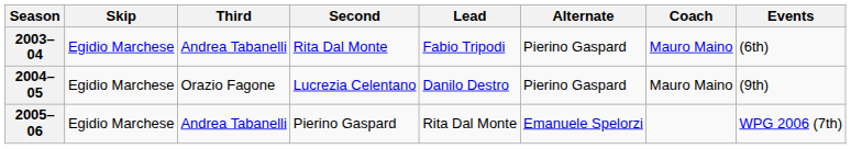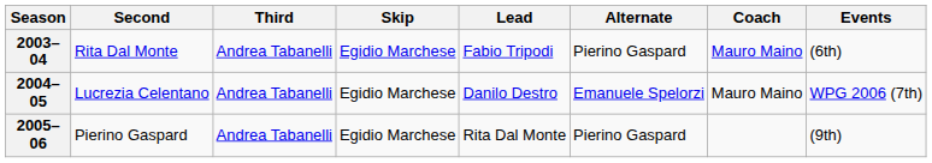 <table class="wikitable">
 <tr>
 <th scope="col" width=60>Season</th>
+<th scope="col">Second</th>
+<th scope="col">Third</th>
 <th scope="col">Skip</th>
-<th scope="col">Third</th>
-<th scope="col">Second</th>
 <th scope="col">Lead</th>
 <th scope="col">Alternate</th>
 <th scope="col">Coach</th>
 <th scope="col">Events</th>
 </tr>
 <tr>
 <th scope="row">2003–04</th>
+<td><a href='#'>Rita Dal Monte</a></td>
+<td><a href='#'>Andrea Tabanelli</a></td>
 <td><a href='#'>Egidio Marchese</a></td>
-<td><a href='#'>Andrea Tabanelli</a></td>
-<td><a href='#'>Rita Dal Monte</a></td>
 <td><a href='#'>Fabio Tripodi</a></td>
 <td>Pierino Gaspard</td>
 <td><a href='#'>Mauro Maino</a></td>
 <td> (6th)</td>
 </tr>
 <tr>
 <th scope="row">2004–05</th>
+<td><a href='#'>Lucrezia Celentano</a></td>
+<td><a href='#'>Andrea Tabanelli</a></td>
 <td>Egidio Marchese</td>
-<td>Orazio Fagone</td>
-<td><a href='#'>Lucrezia Celentano</a></td>
 <td><a href='#'>Danilo Destro</a></td>
-<td>Pierino Gaspard</td>
+<td><a href='#'>Emanuele Spelorzi</a></td>
 <td>Mauro Maino</td>
-<td> (9th)</td>
+<td><a href='#'>WPG 2006</a> (7th)</td>
 </tr>
 <tr>
 <th scope="row">2005–06</th>
+<td>Pierino Gaspard</td>
+<td><a href='#'>Andrea Tabanelli</a></td>
 <td>Egidio Marchese</td>
-<td><a href='#'>Andrea Tabanelli</a></td>
+<td>Rita Dal Monte</td>
 <td>Pierino Gaspard</td>
-<td>Rita Dal Monte</td>
-<td><a href='#'>Emanuele Spelorzi</a></td>
 <td></td>
-<td><a href='#'>WPG 2006</a> (7th)</td>
+<td> (9th)</td>
 </tr>
 </table>
